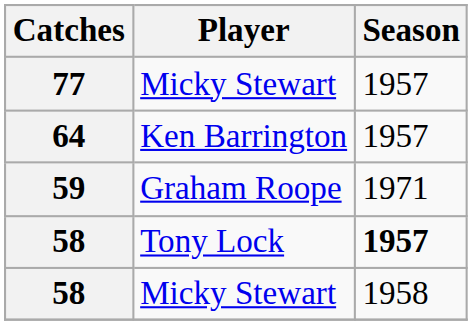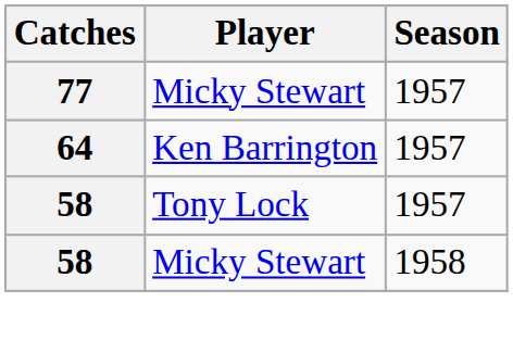 <table class="wikitable">
 <tr>
 <th>Catches</th>
 <th>Player</th>
 <th>Season</th>
 </tr>
 <tr>
 <th>77</th>
 <td> <a href='#'>Micky Stewart</a></td>
 <td>1957</td>
 </tr>
 <tr>
 <th>64</th>
 <td> <a href='#'>Ken Barrington</a></td>
 <td>1957</td>
 </tr>
 <tr>
-<th>59</th>
-<td> <a href='#'>Graham Roope</a></td>
-<td>1971</td>
-</tr>
-<tr>
 <th>58</th>
 <td> <a href='#'>Tony Lock</a></td>
-<td><strong>1957</strong></td>
+<td>1957</td>
 </tr>
 <tr>
 <th>58</th>
 <td> <a href='#'>Micky Stewart</a></td>
 <td>1958</td>
 </tr>
 <tr>
 </tr>
 </table>
